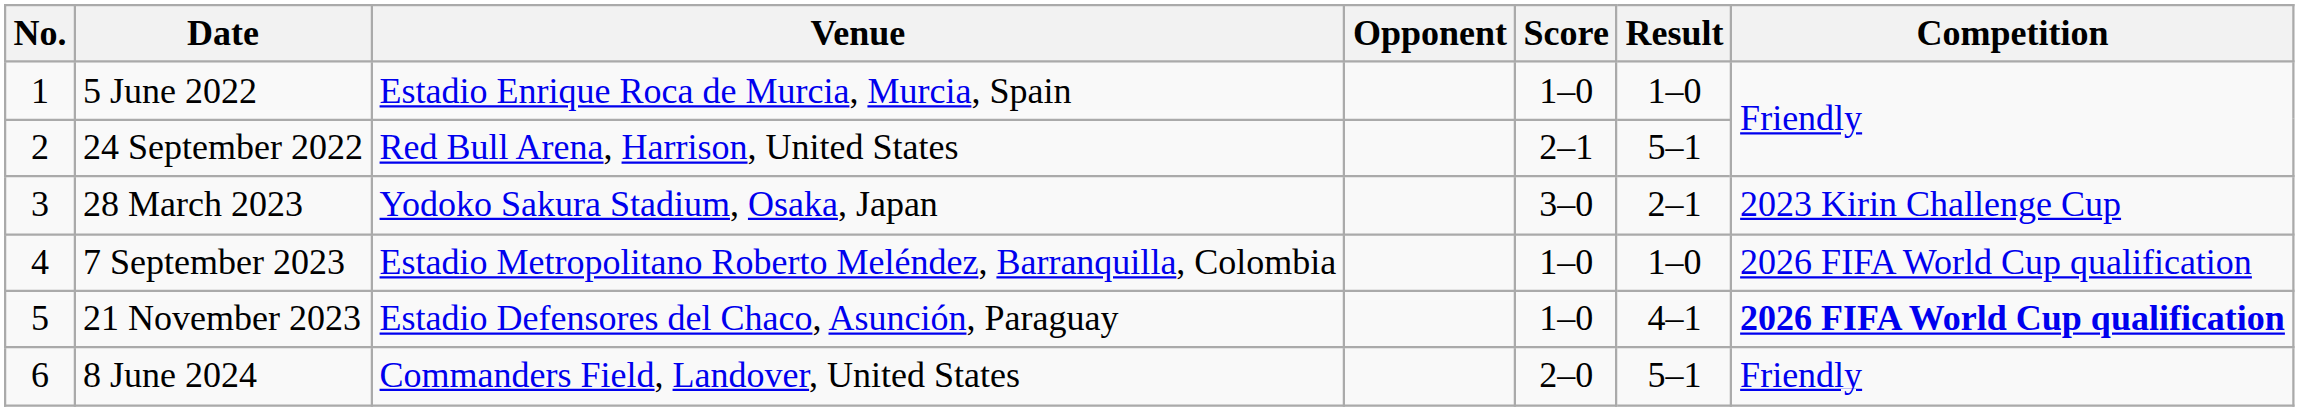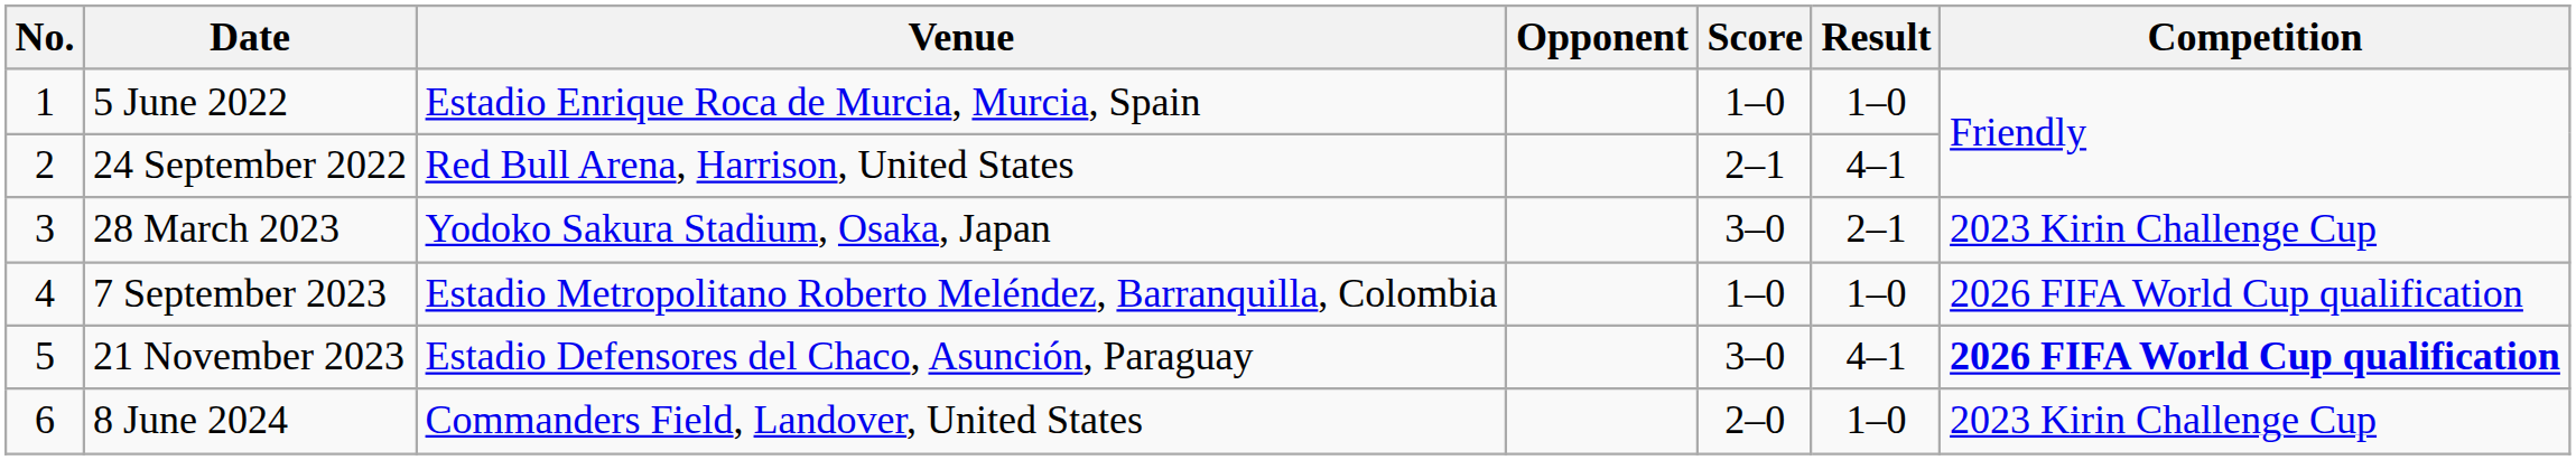 <table class="wikitable sortable">
 <tr>
 <th scope="col">No.</th>
 <th scope="col">Date</th>
 <th scope="col">Venue</th>
 <th scope="col">Opponent</th>
 <th scope="col">Score</th>
 <th scope="col">Result</th>
 <th scope="col">Competition</th>
 </tr>
 <tr>
 <td align="center">1</td>
 <td>5 June 2022</td>
 <td><a href='#'>Estadio Enrique Roca de Murcia</a>, <a href='#'>Murcia</a>, Spain</td>
 <td></td>
 <td align="center">1–0</td>
 <td align="center">1–0</td>
 <td rowspan="2"><a href='#'>Friendly</a></td>
 </tr>
 <tr>
 <td align="center">2</td>
 <td>24 September 2022</td>
 <td><a href='#'>Red Bull Arena</a>, <a href='#'>Harrison</a>, United States</td>
 <td></td>
 <td align="center">2–1</td>
-<td align="center">5–1</td>
+<td align="center">4–1</td>
 </tr>
 <tr>
 <td align="center">3</td>
 <td>28 March 2023</td>
 <td><a href='#'>Yodoko Sakura Stadium</a>, <a href='#'>Osaka</a>, Japan</td>
 <td></td>
 <td align="center">3–0</td>
 <td align="center">2–1</td>
 <td><a href='#'>2023 Kirin Challenge Cup</a></td>
 </tr>
 <tr>
 <td align="center">4</td>
 <td>7 September 2023</td>
 <td><a href='#'>Estadio Metropolitano Roberto Meléndez</a>, <a href='#'>Barranquilla</a>, Colombia</td>
 <td></td>
 <td align="center">1–0</td>
 <td align="center">1–0</td>
 <td><a href='#'>2026 FIFA World Cup qualification</a></td>
 </tr>
 <tr>
 <td align="center">5</td>
 <td>21 November 2023</td>
 <td><a href='#'>Estadio Defensores del Chaco</a>, <a href='#'>Asunción</a>, Paraguay</td>
 <td></td>
-<td align="center">1–0</td>
+<td align="center">3–0</td>
 <td align="center">4–1</td>
 <td><strong><a href='#'>2026 FIFA World Cup qualification</a></strong></td>
 </tr>
 <tr>
 <td align="center">6</td>
 <td>8 June 2024</td>
 <td><a href='#'>Commanders Field</a>, <a href='#'>Landover</a>, United States</td>
 <td></td>
 <td align="center">2–0</td>
-<td align="center">5–1</td>
-<td><a href='#'>Friendly</a></td>
+<td align="center">1–0</td>
+<td><a href='#'>2023 Kirin Challenge Cup</a></td>
 </tr>
 </table>
